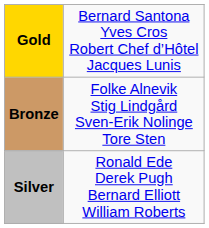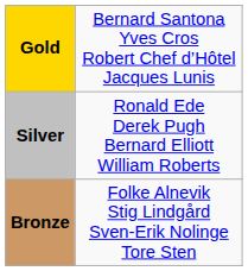 <table class="wikitable" style="text-align:center; " width="35%">
 <tr>
 <td bgcolor="gold"><strong>Gold</strong></td>
 <td><a href='#'>Bernard Santona</a><br><a href='#'>Yves Cros</a><br><a href='#'>Robert Chef d’Hôtel</a><br><a href='#'>Jacques Lunis</a><br><small><em></em></small></td>
 </tr>
 <tr>
+<td bgcolor="silver"><strong>Silver</strong></td>
+<td><a href='#'>Ronald Ede</a><br><a href='#'>Derek Pugh</a><br><a href='#'>Bernard Elliott</a><br><a href='#'>William Roberts</a><br><small><em></em></small></td>
+</tr>
+<tr>
 <td bgcolor="CC9966"><strong>Bronze</strong></td>
 <td><a href='#'>Folke Alnevik</a><br><a href='#'>Stig Lindgård</a><br><a href='#'>Sven-Erik Nolinge</a><br><a href='#'>Tore Sten</a><br><small><em></em></small></td>
 </tr>
-<tr>
-<td bgcolor="silver"><strong>Silver</strong></td>
-<td><a href='#'>Ronald Ede</a><br><a href='#'>Derek Pugh</a><br><a href='#'>Bernard Elliott</a><br><a href='#'>William Roberts</a><br><small><em></em></small></td>
-</tr>
 </table>
